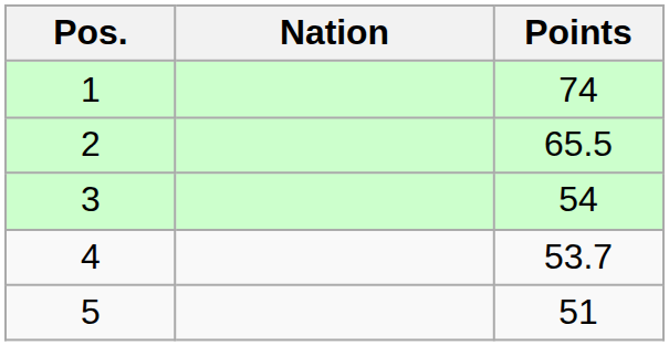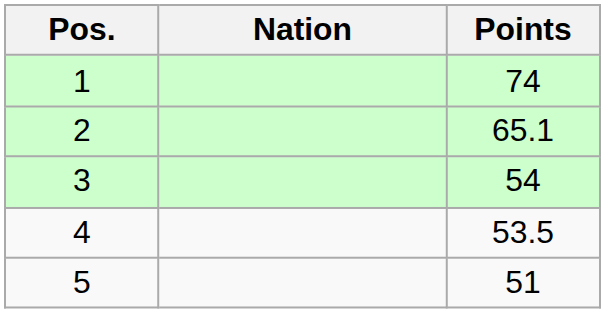 <table class="wikitable gauche" cellspacing="1" style="width:300px;">
 <tr style="background:#efefef; text-align:center;">
 <th style="width:70px;">Pos.</th>
 <th>Nation</th>
 <th style="width:70px;">Points</th>
 </tr>
 <tr style="vertical-align:top; text-align:center; background:#ccffcc;">
 <td>1</td>
 <td style="text-align:left;"></td>
 <td>74</td>
 </tr>
 <tr style="vertical-align:top; text-align:center; background:#ccffcc;">
 <td>2</td>
 <td style="text-align:left;"></td>
-<td>65.5</td>
+<td>65.1</td>
 </tr>
 <tr style="vertical-align:top; text-align:center; background:#ccffcc;">
 <td>3</td>
 <td style="text-align:left;"></td>
 <td>54</td>
 </tr>
 <tr style="vertical-align:top; text-align:center;">
 <td>4</td>
 <td style="text-align:left;"></td>
-<td>53.7</td>
+<td>53.5</td>
 </tr>
 <tr style="vertical-align:top; text-align:center;">
 <td>5</td>
 <td style="text-align:left;"></td>
 <td>51</td>
 </tr>
 </table>
